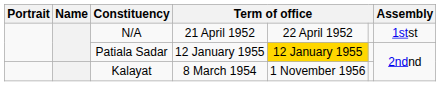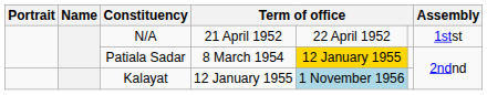 <table class="wikitable sortable" style="text-align:center">
 <tr align=center>
 <th class="unsortable" scope="col">Portrait</th>
 <th scope="col" class="sortable">Name</th>
 <th scope="col">Constituency</th>
 <th colspan="3" scope="colgroup">Term of office</th>
 <th scope="col">Assembly</th>
 </tr>
 <tr align=center>
 <td rowspan=2></td>
 <th rowspan=2 scope="row"></th>
 <td>N/A</td>
 <td>21 April 1952</td>
 <td>22 April 1952</td>
 <td></td>
 <td><a href='#'>1st</a>st</td>
 </tr>
 <tr align=center>
 <td>Patiala Sadar</td>
-<td>12 January 1955</td>
+<td>8 March 1954</td>
 <td style="background: gold;">12 January 1955</td>
 <td></td>
 <td rowspan="2"><a href='#'>2nd</a>nd</td>
 </tr>
 <tr align=center>
 <td></td>
 <th scope="row"></th>
 <td>Kalayat</td>
-<td>8 March 1954</td>
-<td>1 November 1956</td>
+<td>12 January 1955</td>
+<td style="background: lightblue;">1 November 1956</td>
 <td></td>
 </tr>
 </table>
